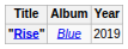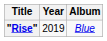 <table class="wikitable plainrowheaders" style="text-align:center;">
 <tr>
 <th scope="col">Title</th>
+<th scope="col">Year</th>
 <th scope="col">Album</th>
-<th scope="col">Year</th>
 </tr>
 <tr>
 <th scope="row">"<a href='#'>Rise</a>"<br></th>
+<td>2019</td>
 <td><em><a href='#'>Blue</a></em></td>
-<td>2019</td>
 </tr>
 </table>
